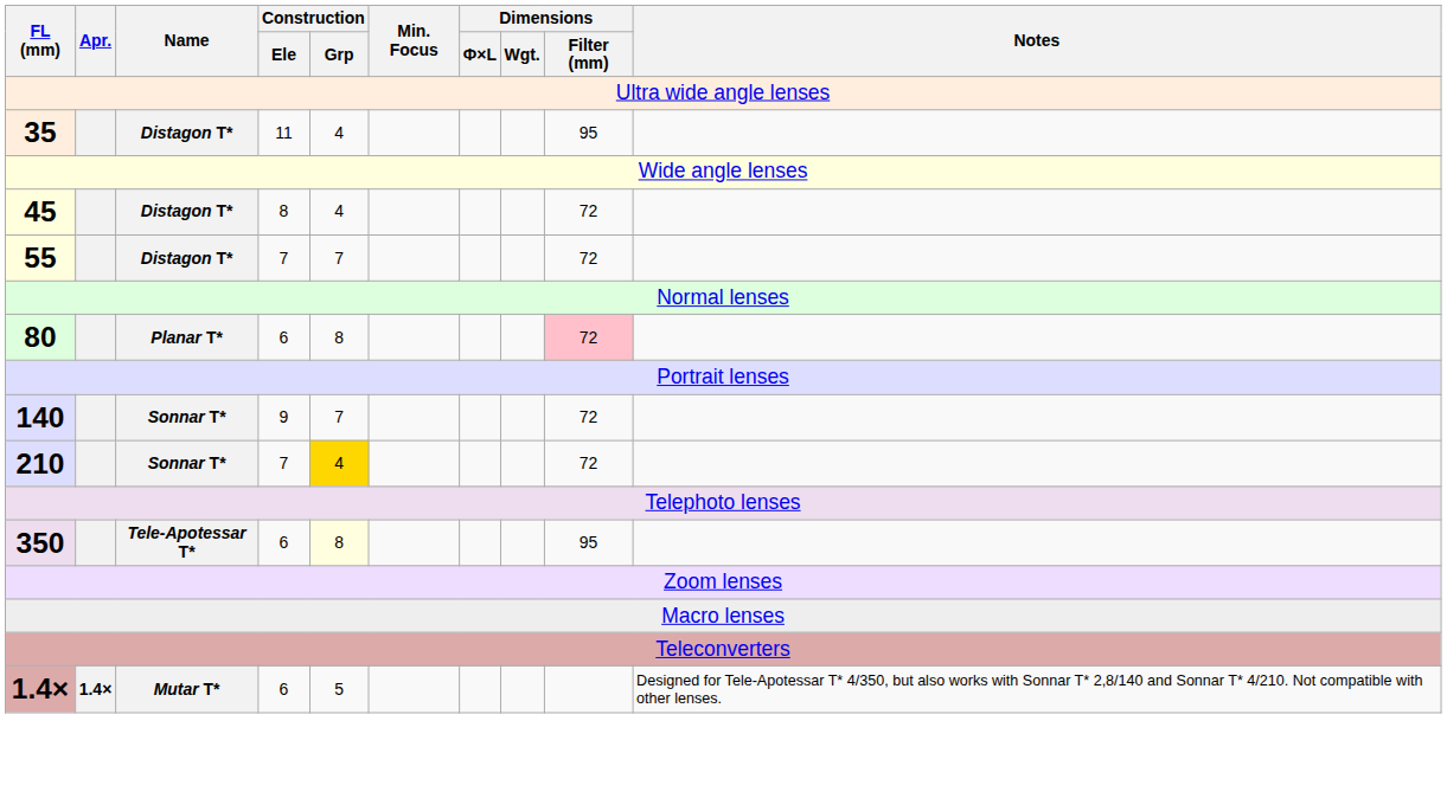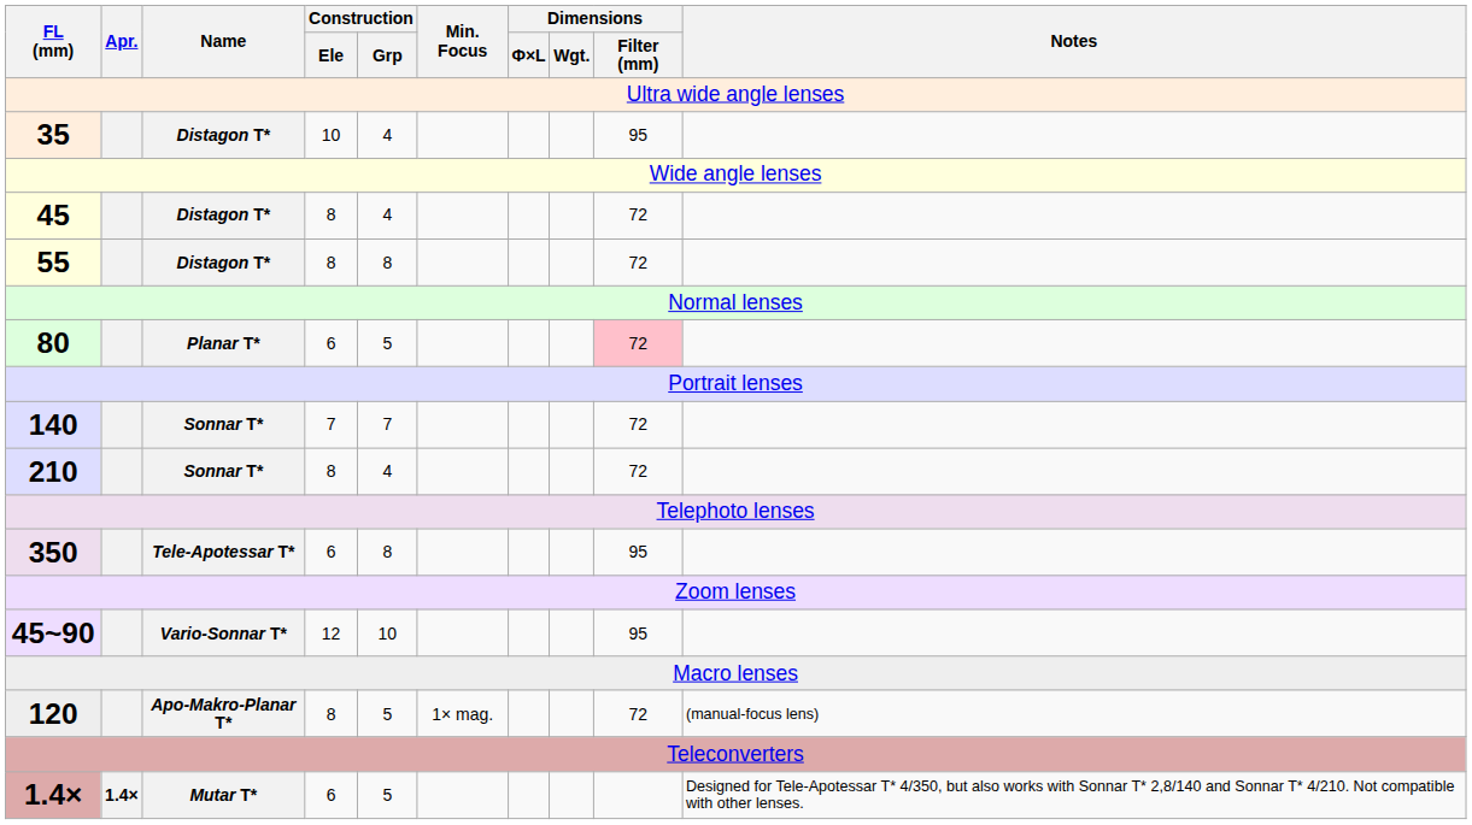 <table class="wikitable sortable" style="font-size:90%;text-align:center;">
 <tr>
 <th rowspan=2><a href='#'>FL</a><br>(mm)</th>
 <th rowspan=2><a href='#'>Apr.</a></th>
 <th rowspan=2>Name</th>
 <th colspan=2>Construction</th>
 <th rowspan=2>Min. Focus</th>
 <th colspan=3>Dimensions</th>
 <th rowspan=2 class="unsortable">Notes</th>
 </tr>
 <tr>
 <th>Ele</th>
 <th>Grp</th>
 <th>Φ×L</th>
 <th>Wgt.</th>
 <th>Filter (mm)</th>
 </tr>
 <tr>
 <td colspan=10 style="font-size:125%;background:#fed;" data-sort-value="zzzb"><a href='#'>Ultra wide angle lenses</a></td>
 </tr>
 <tr>
 <th style="background:#fed;font-size:175%;">35</th>
 <th></th>
 <th><em>Distagon</em> T*</th>
-<td>11</td>
+<td>10</td>
 <td>4</td>
 <td></td>
 <td></td>
 <td></td>
 <td>95</td>
 <td style="font-size:90%;text-align:left"></td>
 </tr>
 <tr>
 <td colspan=10 style="font-size:125%;background:#ffd;" data-sort-value="zzzc"><a href='#'>Wide angle lenses</a></td>
 </tr>
 <tr>
 <th style="background:#ffd;font-size:175%;">45</th>
 <th></th>
 <th><em>Distagon</em> T*</th>
 <td>8</td>
 <td>4</td>
 <td></td>
 <td></td>
 <td></td>
 <td>72</td>
 <td style="font-size:90%;text-align:left"></td>
 </tr>
 <tr>
 <th style="background:#ffd;font-size:175%;">55</th>
 <th></th>
 <th><em>Distagon</em> T*</th>
-<td>7</td>
-<td>7</td>
+<td>8</td>
+<td>8</td>
 <td></td>
 <td></td>
 <td></td>
 <td>72</td>
 <td style="font-size:90%;text-align:left"></td>
 </tr>
 <tr>
 <td colspan=10 style="font-size:125%;background:#dfd;" data-sort-value="zzzd"><a href='#'>Normal lenses</a></td>
 </tr>
 <tr>
 <th style="background:#dfd;font-size:175%;">80</th>
 <th></th>
 <th><em>Planar</em> T*</th>
 <td>6</td>
-<td>8</td>
+<td>5</td>
 <td></td>
 <td></td>
 <td></td>
 <td style="background: pink;">72</td>
 <td style="font-size:90%;text-align:left"></td>
 </tr>
 <tr>
 <td colspan=10 style="font-size:125%;background:#ddf;" data-sort-value="zzze"><a href='#'>Portrait lenses</a></td>
 </tr>
 <tr>
 <th style="background:#ddf;font-size:175%;">140</th>
 <th></th>
 <th><em>Sonnar</em> T*</th>
-<td>9</td>
+<td>7</td>
 <td>7</td>
 <td></td>
 <td></td>
 <td></td>
 <td>72</td>
 <td style="font-size:90%;text-align:left"></td>
 </tr>
 <tr>
 <th style="background:#ddf;font-size:175%;">210</th>
 <th></th>
 <th><em>Sonnar</em> T*</th>
-<td>7</td>
-<td style="background: gold;">4</td>
+<td>8</td>
+<td>4</td>
 <td></td>
 <td></td>
 <td></td>
 <td>72</td>
 <td style="font-size:90%;text-align:left"></td>
 </tr>
 <tr>
 <td colspan=10 style="font-size:125%;background:#ede;" data-sort-value="zzzf"><a href='#'>Telephoto lenses</a></td>
 </tr>
 <tr>
 <th style="background:#ede;font-size:175%;">350</th>
 <th></th>
 <th><em>Tele-Apotessar</em> T*</th>
 <td>6</td>
-<td style="background: lightyellow;">8</td>
+<td>8</td>
 <td></td>
 <td></td>
 <td></td>
 <td>95</td>
 <td style="font-size:90%;text-align:left"></td>
 </tr>
 <tr>
 <td colspan=10 style="font-size:125%;background:#edf;" data-sort-value="zzzg"><a href='#'>Zoom lenses</a></td>
 </tr>
 <tr>
+<th style="background:#edf;font-size:175%;">45~90</th>
+<th></th>
+<th><em>Vario-Sonnar</em> T*</th>
+<td>12</td>
+<td>10</td>
+<td></td>
+<td></td>
+<td></td>
+<td>95</td>
+<td style="font-size:90%;text-align:left"></td>
+</tr>
+<tr>
 <td colspan=10 style="font-size:125%;background:#eee;" data-sort-value="zzzh"><a href='#'>Macro lenses</a></td>
+</tr>
+<tr>
+<th style="background:#eee;font-size:175%;">120</th>
+<th></th>
+<th><em>Apo-Makro-Planar</em> T*</th>
+<td>8</td>
+<td>5</td>
+<td>1× mag.</td>
+<td></td>
+<td></td>
+<td>72</td>
+<td style="font-size:90%;text-align:left">(manual-focus lens)</td>
 </tr>
 <tr>
 <td colspan=10 style="font-size:125%;background:#daa;" data-sort-value="zzzi"><a href='#'>Teleconverters</a></td>
 </tr>
 <tr>
 <th style="background:#daa;font-size:175%;">1.4×</th>
 <th>1.4×</th>
 <th><em>Mutar</em> T*</th>
 <td>6</td>
 <td>5</td>
 <td></td>
 <td></td>
 <td></td>
 <td></td>
 <td style="font-size:90%;text-align:left">Designed for Tele-Apotessar T* 4/350, but also works with Sonnar T* 2,8/140 and Sonnar T* 4/210. Not compatible with other lenses.</td>
 </tr>
 </table>
